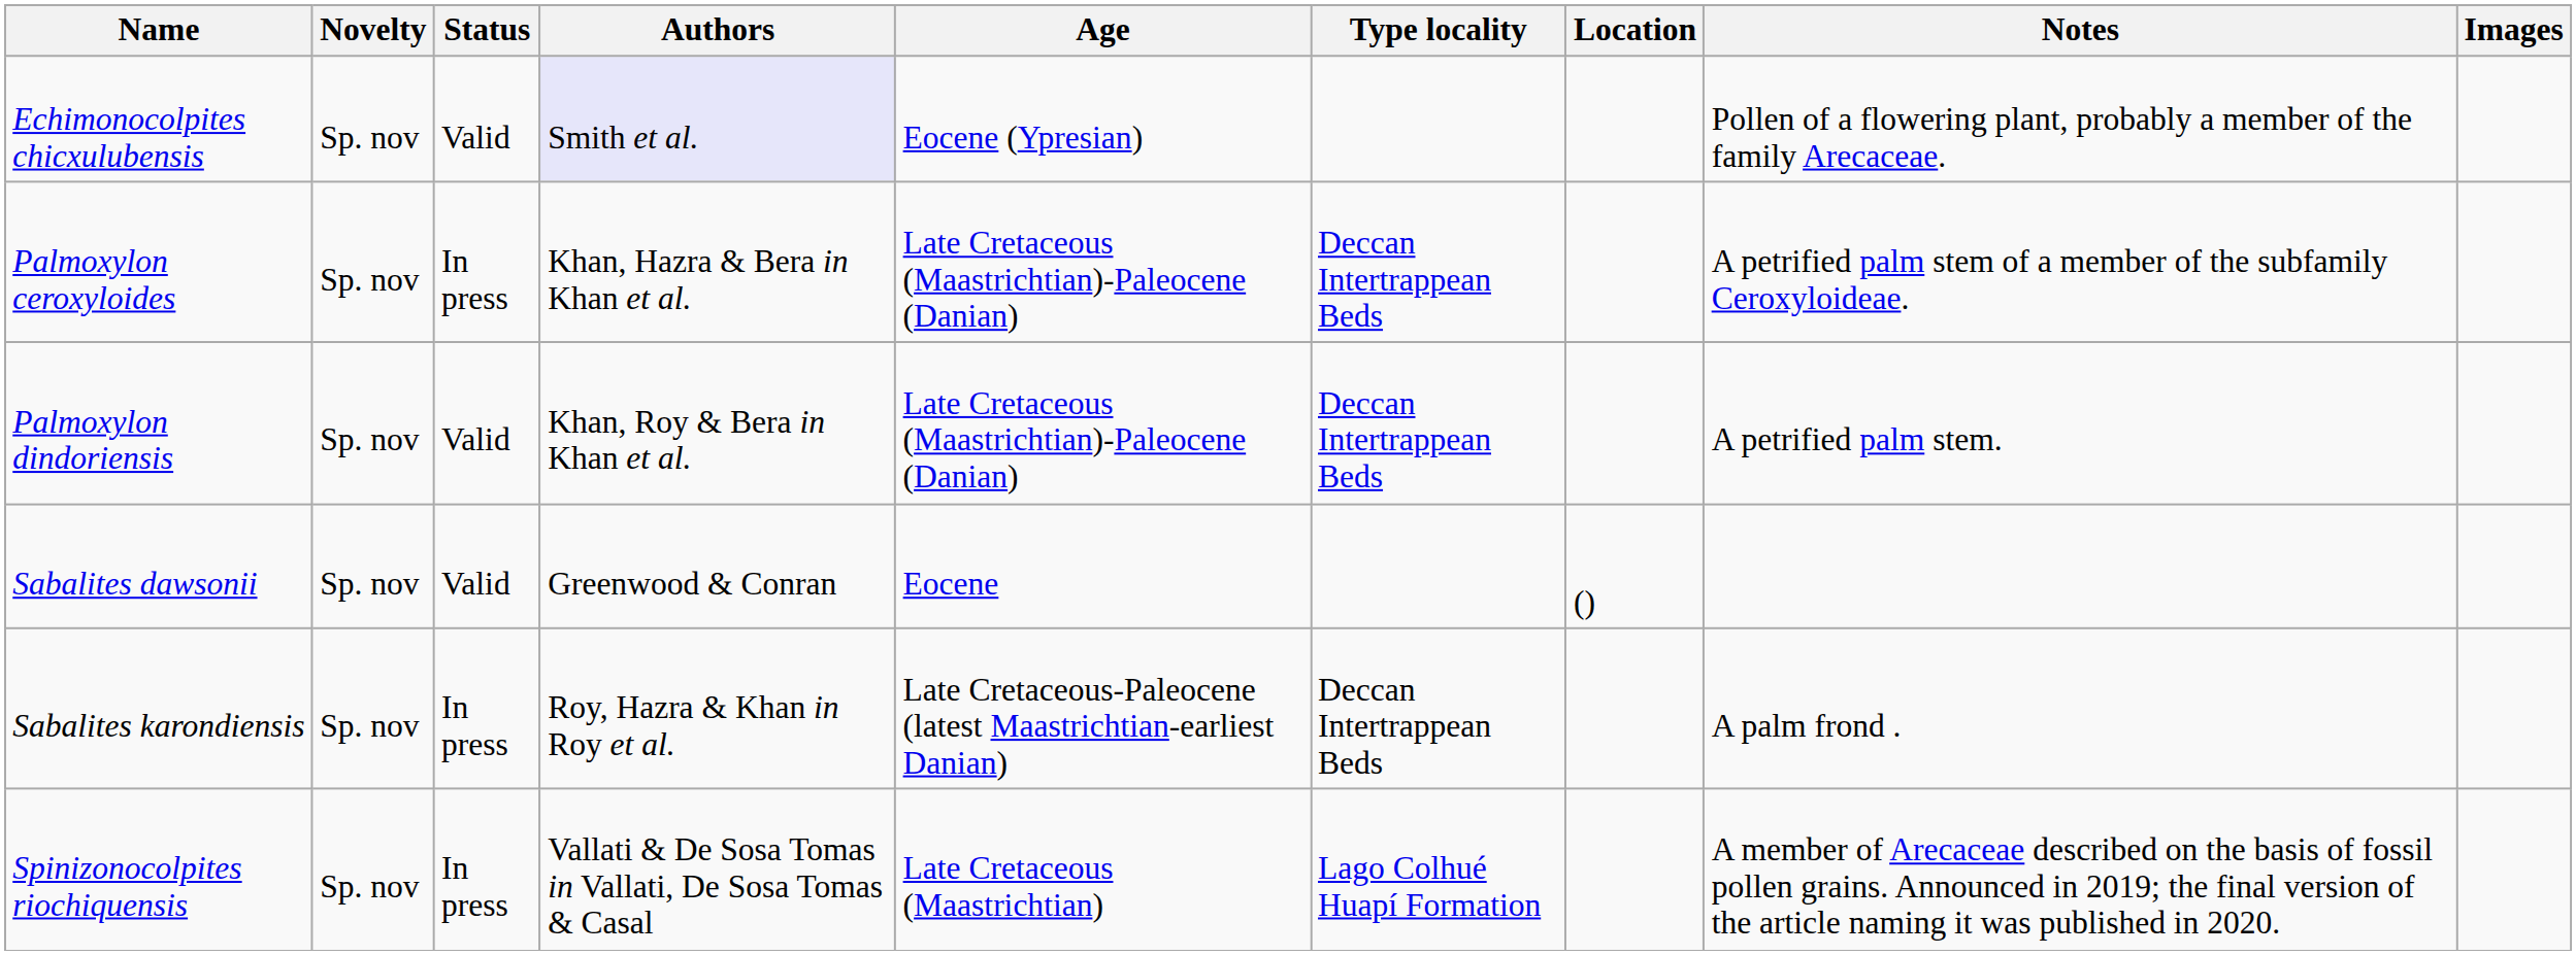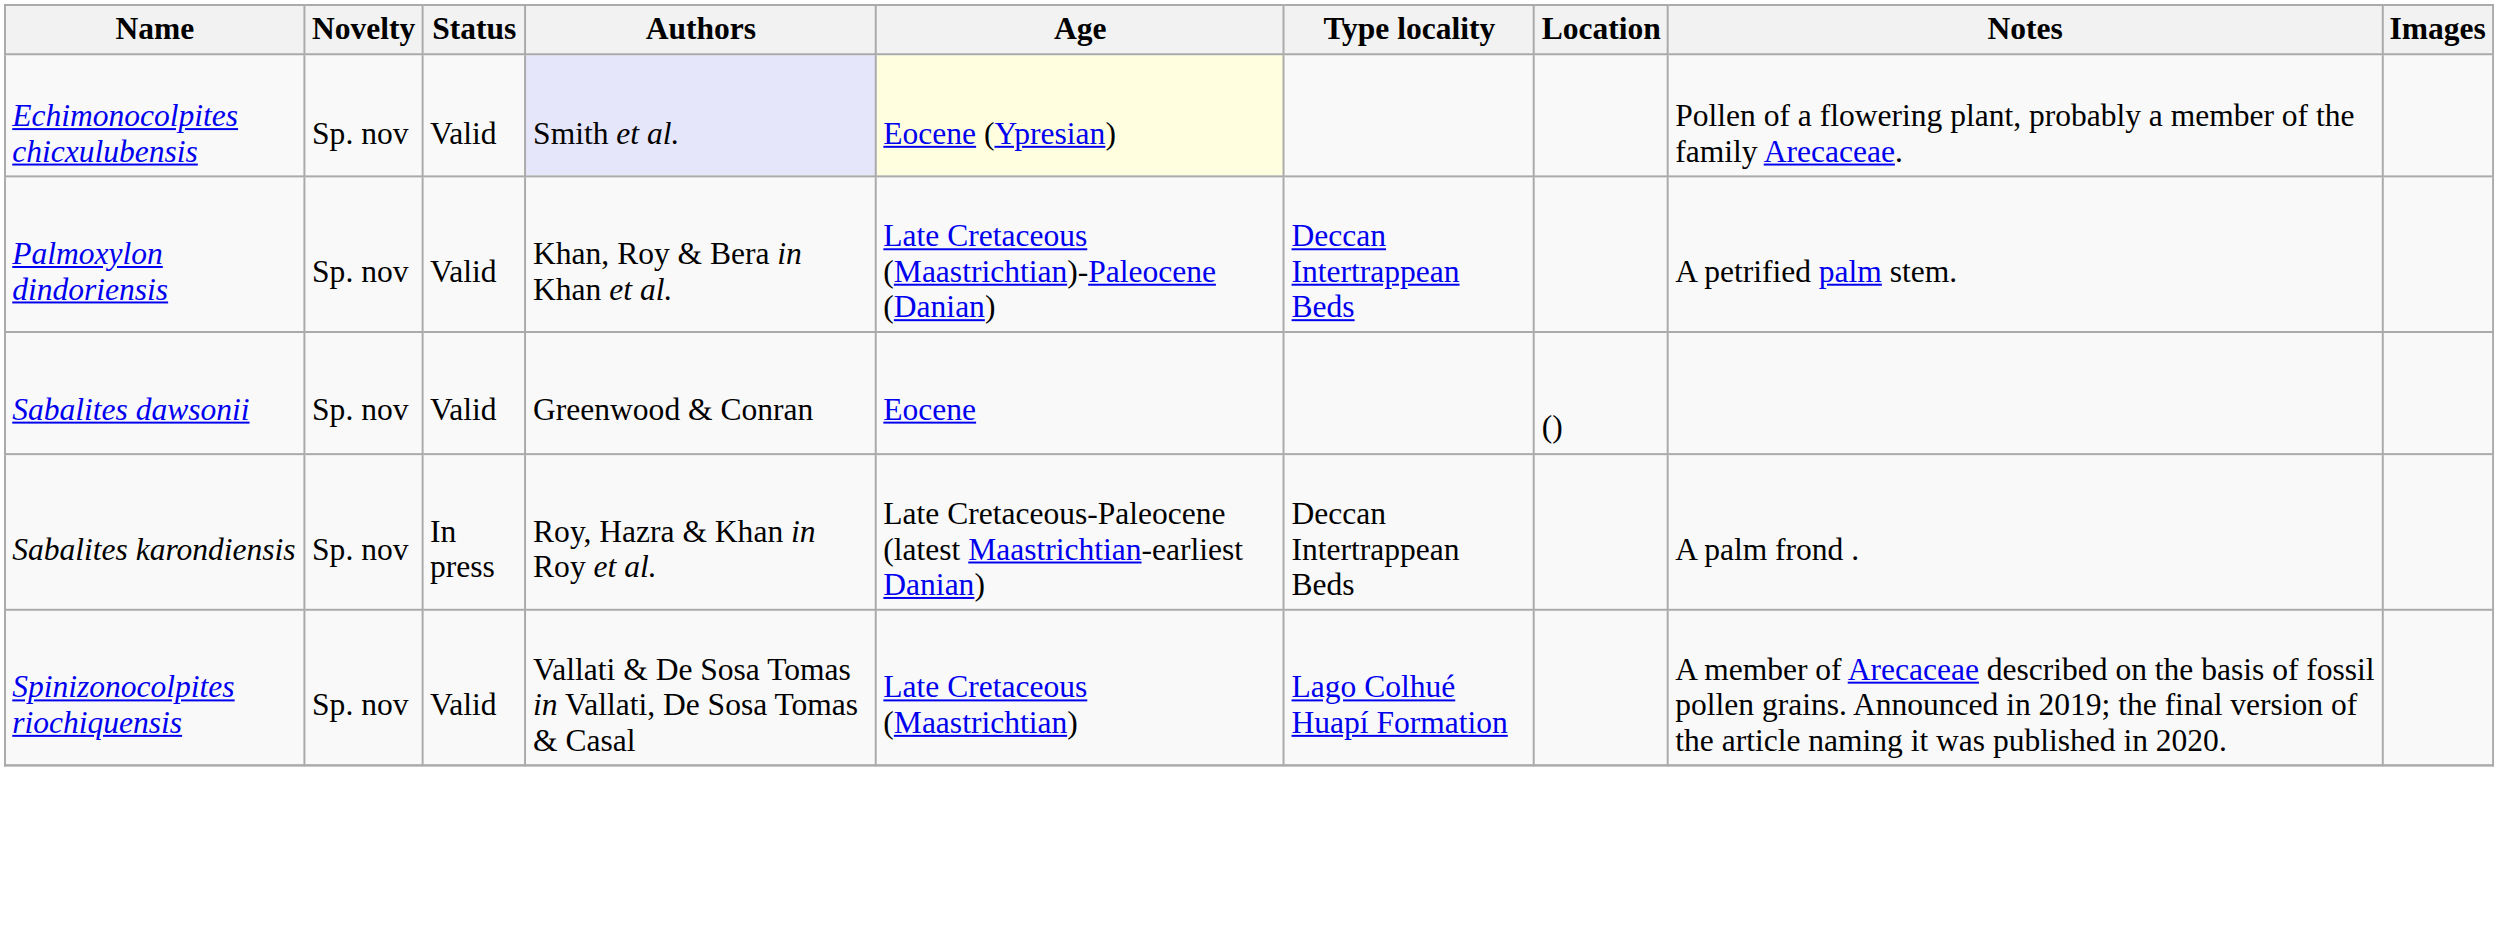 <table class="wikitable sortable" align="center" width="100%">
 <tr>
 <th>Name</th>
 <th>Novelty</th>
 <th>Status</th>
 <th>Authors</th>
 <th>Age</th>
 <th>Type locality</th>
 <th>Location</th>
 <th>Notes</th>
 <th>Images</th>
 </tr>
 <tr>
 <td><br><em><a href='#'>Echimonocolpites chicxulubensis</a></em></td>
 <td><br>Sp. nov</td>
 <td><br>Valid</td>
 <td style="background: lavender;"><br>Smith <em>et al.</em></td>
-<td><br><a href='#'>Eocene</a> (<a href='#'>Ypresian</a>)</td>
+<td style="background: lightyellow;"><br><a href='#'>Eocene</a> (<a href='#'>Ypresian</a>)</td>
 <td></td>
 <td><br></td>
 <td><br>Pollen of a flowering plant, probably a member of the family <a href='#'>Arecaceae</a>.</td>
-<td></td>
-</tr>
-<tr>
-<td><br><em><a href='#'>Palmoxylon ceroxyloides</a></em></td>
-<td><br>Sp. nov</td>
-<td><br>In press</td>
-<td><br>Khan, Hazra & Bera <em>in</em> Khan <em>et al.</em></td>
-<td><br><a href='#'>Late Cretaceous</a> (<a href='#'>Maastrichtian</a>)-<a href='#'>Paleocene</a> (<a href='#'>Danian</a>)</td>
-<td><br><a href='#'>Deccan</a> <a href='#'>Intertrappean Beds</a></td>
-<td><br></td>
-<td><br>A petrified <a href='#'>palm</a> stem of a member of the subfamily <a href='#'>Ceroxyloideae</a>.</td>
 <td></td>
 </tr>
 <tr>
 <td><br><em><a href='#'>Palmoxylon dindoriensis</a></em></td>
 <td><br>Sp. nov</td>
 <td><br>Valid</td>
 <td><br>Khan, Roy & Bera <em>in</em> Khan <em>et al.</em></td>
 <td><br><a href='#'>Late Cretaceous</a> (<a href='#'>Maastrichtian</a>)-<a href='#'>Paleocene</a> (<a href='#'>Danian</a>)</td>
 <td><br><a href='#'>Deccan</a> <a href='#'>Intertrappean Beds</a></td>
 <td><br></td>
 <td><br>A petrified <a href='#'>palm</a> stem.</td>
 <td></td>
 </tr>
 <tr>
 <td><br><em><a href='#'>Sabalites dawsonii</a></em></td>
 <td><br>Sp. nov</td>
 <td><br>Valid</td>
 <td><br>Greenwood & Conran</td>
 <td><br><a href='#'>Eocene</a></td>
 <td></td>
 <td><br><br>()</td>
 <td></td>
 <td></td>
 </tr>
 <tr>
 <td><br><em>Sabalites karondiensis</em></td>
 <td><br>Sp. nov</td>
 <td><br>In press</td>
 <td><br>Roy, Hazra & Khan <em>in</em> Roy <em>et al.</em></td>
 <td><br>Late Cretaceous-Paleocene (latest <a href='#'>Maastrichtian</a>-earliest <a href='#'>Danian</a>)</td>
 <td><br>Deccan Intertrappean Beds</td>
 <td><br></td>
 <td><br>A palm frond .</td>
 <td></td>
 </tr>
 <tr>
 <td><br><em><a href='#'>Spinizonocolpites riochiquensis</a></em></td>
 <td><br>Sp. nov</td>
-<td><br>In press</td>
+<td><br>Valid</td>
 <td><br>Vallati & De Sosa Tomas <em>in</em> Vallati, De Sosa Tomas & Casal</td>
 <td><br><a href='#'>Late Cretaceous</a> (<a href='#'>Maastrichtian</a>)</td>
 <td><br><a href='#'>Lago Colhué Huapí Formation</a></td>
 <td><br></td>
 <td><br>A member of <a href='#'>Arecaceae</a> described on the basis of fossil pollen grains. Announced in 2019; the final version of the article naming it was published in 2020.</td>
 <td></td>
 </tr>
 <tr>
 </tr>
 </table>
